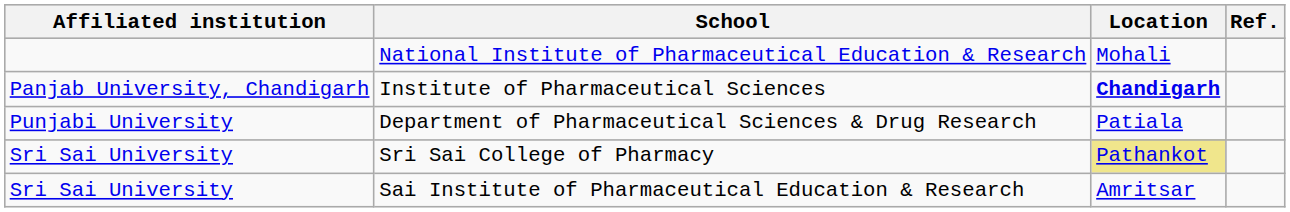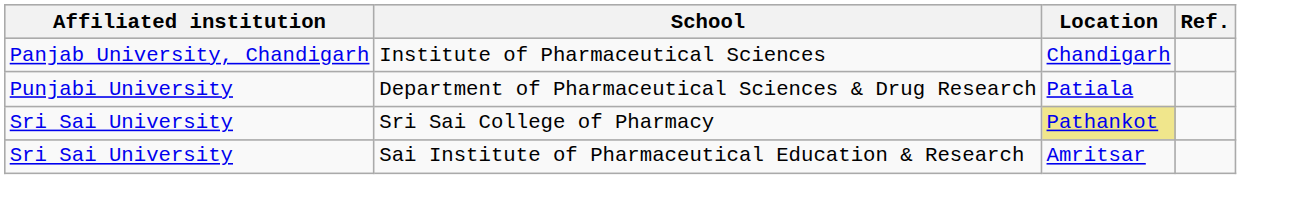 <table class="wikitable sortable">
 <tr>
 <th>Affiliated institution</th>
 <th>School</th>
 <th>Location</th>
 <th>Ref.</th>
 </tr>
 <tr>
-<td></td>
-<td><a href='#'>National Institute of Pharmaceutical Education & Research</a></td>
-<td><a href='#'>Mohali</a></td>
-<td></td>
-</tr>
-<tr>
 <td><a href='#'>Panjab University, Chandigarh</a></td>
 <td>Institute of Pharmaceutical Sciences</td>
-<td><strong><a href='#'>Chandigarh</a></strong></td>
+<td><a href='#'>Chandigarh</a></td>
 <td></td>
 </tr>
 <tr>
 <td><a href='#'>Punjabi University</a></td>
 <td>Department of Pharmaceutical Sciences & Drug Research</td>
 <td><a href='#'>Patiala</a></td>
 <td></td>
 </tr>
 <tr>
 <td><a href='#'>Sri Sai University</a></td>
 <td>Sri Sai College of Pharmacy</td>
 <td style="background: khaki;"><a href='#'>Pathankot</a></td>
 <td></td>
 </tr>
 <tr>
 <td><a href='#'>Sri Sai University</a></td>
 <td>Sai Institute of Pharmaceutical Education & Research</td>
 <td><a href='#'>Amritsar</a></td>
 <td></td>
 </tr>
 </table>
